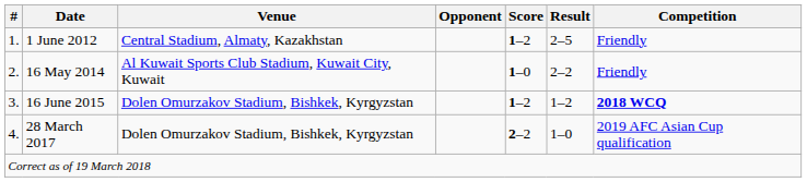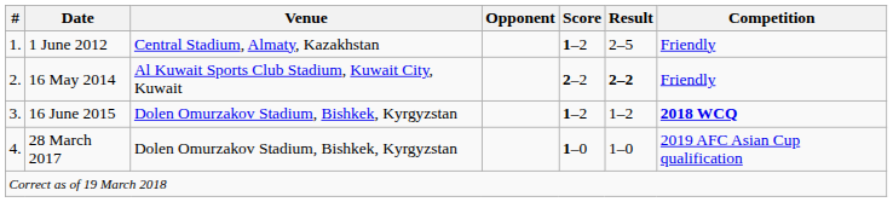 <table class="wikitable">
 <tr>
 <th>#</th>
 <th>Date</th>
 <th>Venue</th>
 <th>Opponent</th>
 <th>Score</th>
 <th>Result</th>
 <th>Competition</th>
 </tr>
 <tr>
 <td>1.</td>
 <td>1 June 2012</td>
 <td><a href='#'>Central Stadium</a>, <a href='#'>Almaty</a>, Kazakhstan</td>
 <td></td>
 <td><strong>1</strong>–2</td>
 <td>2–5</td>
 <td><a href='#'>Friendly</a></td>
 </tr>
 <tr>
 <td>2.</td>
 <td>16 May 2014</td>
 <td><a href='#'>Al Kuwait Sports Club Stadium</a>, <a href='#'>Kuwait City</a>, Kuwait</td>
 <td></td>
-<td><strong>1</strong>–0</td>
-<td>2–2</td>
+<td><strong>2</strong>–2</td>
+<td><strong>2–2</strong></td>
 <td><a href='#'>Friendly</a></td>
 </tr>
 <tr>
 <td>3.</td>
 <td>16 June 2015</td>
 <td><a href='#'>Dolen Omurzakov Stadium</a>, <a href='#'>Bishkek</a>, Kyrgyzstan</td>
 <td></td>
 <td><strong>1</strong>–2</td>
 <td>1–2</td>
 <td><strong><a href='#'>2018 WCQ</a></strong></td>
 </tr>
 <tr>
 <td>4.</td>
 <td>28 March 2017</td>
 <td>Dolen Omurzakov Stadium, Bishkek, Kyrgyzstan</td>
 <td></td>
-<td><strong>2</strong>–2</td>
+<td><strong>1</strong>–0</td>
 <td>1–0</td>
 <td><a href='#'>2019 AFC Asian Cup qualification</a></td>
 </tr>
 <tr>
 <td colspan="9"><small><em>Correct as of 19 March 2018</small></td>
 </tr>
 </table>
